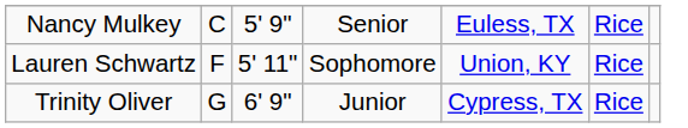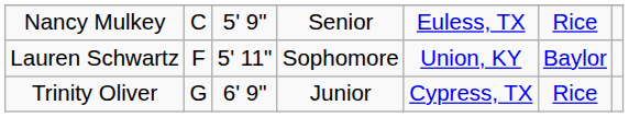 <table class="wikitable sortable" style="text-align: center">
 <tr align=center>
 </tr>
 <tr>
 <td>Nancy Mulkey</td>
 <td>C</td>
 <td>5' 9"</td>
 <td>Senior</td>
 <td><a href='#'>Euless, TX</a></td>
 <td><a href='#'>Rice</a></td>
 <td></td>
 </tr>
 <tr>
 <td>Lauren Schwartz</td>
 <td>F</td>
 <td>5' 11"</td>
 <td>Sophomore</td>
 <td><a href='#'>Union, KY</a></td>
-<td><a href='#'>Rice</a></td>
+<td><a href='#'>Baylor</a></td>
 <td></td>
 </tr>
 <tr>
 <td>Trinity Oliver</td>
 <td>G</td>
 <td>6' 9"</td>
 <td>Junior</td>
 <td><a href='#'>Cypress, TX</a></td>
 <td><a href='#'>Rice</a></td>
 <td></td>
 </tr>
 </table>
